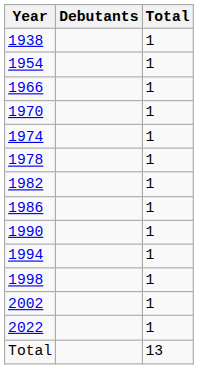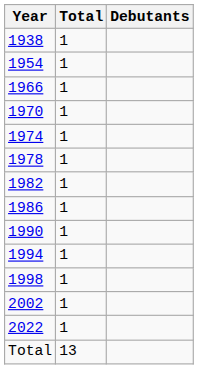 <table class="wikitable" style>
 <tr>
 <th>Year</th>
+<th>Total</th>
 <th>Debutants</th>
-<th>Total</th>
 </tr>
 <tr>
 <td><a href='#'>1938</a></td>
+<td>1</td>
 <td></td>
-<td>1</td>
 </tr>
 <tr>
 <td><a href='#'>1954</a></td>
+<td>1</td>
 <td></td>
-<td>1</td>
 </tr>
 <tr>
 <td><a href='#'>1966</a></td>
+<td>1</td>
 <td></td>
-<td>1</td>
 </tr>
 <tr>
 <td><a href='#'>1970</a></td>
+<td>1</td>
 <td></td>
-<td>1</td>
 </tr>
 <tr>
 <td><a href='#'>1974</a></td>
+<td>1</td>
 <td></td>
-<td>1</td>
 </tr>
 <tr>
 <td><a href='#'>1978</a></td>
+<td>1</td>
 <td></td>
-<td>1</td>
 </tr>
 <tr>
 <td><a href='#'>1982</a></td>
+<td>1</td>
 <td></td>
-<td>1</td>
 </tr>
 <tr>
 <td><a href='#'>1986</a></td>
+<td>1</td>
 <td></td>
-<td>1</td>
 </tr>
 <tr>
 <td><a href='#'>1990</a></td>
+<td>1</td>
 <td></td>
-<td>1</td>
 </tr>
 <tr>
 <td><a href='#'>1994</a></td>
+<td>1</td>
 <td></td>
-<td>1</td>
 </tr>
 <tr>
 <td><a href='#'>1998</a></td>
+<td>1</td>
 <td></td>
-<td>1</td>
 </tr>
 <tr>
 <td><a href='#'>2002</a></td>
+<td>1</td>
 <td></td>
-<td>1</td>
 </tr>
 <tr>
 <td><a href='#'>2022</a></td>
+<td>1</td>
 <td></td>
-<td>1</td>
 </tr>
 <tr>
 <td>Total</td>
+<td>13</td>
 <td></td>
-<td>13</td>
 </tr>
 </table>
